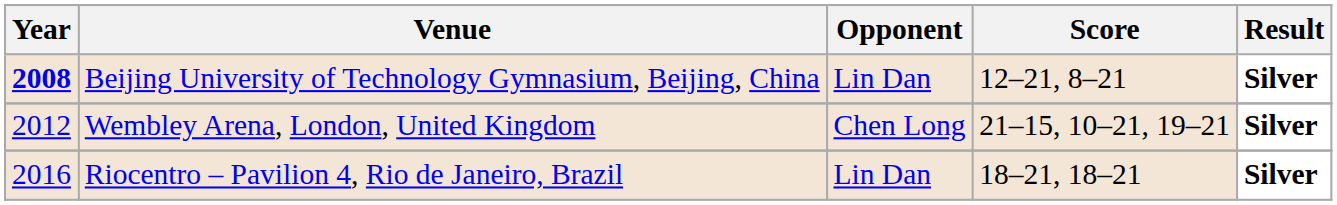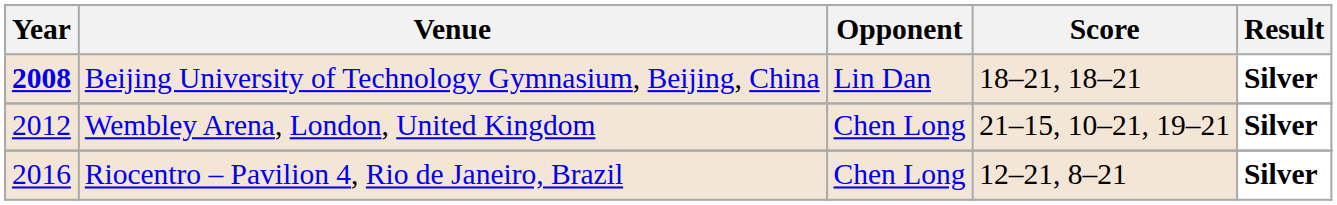 <table class="sortable wikitable"do style="font-size: 90%">
 <tr>
 <th>Year</th>
 <th>Venue</th>
 <th>Opponent</th>
 <th>Score</th>
 <th>Result</th>
 </tr>
 <tr style="background:#F3E6D7">
 <td align="center"><strong><a href='#'>2008</a></strong></td>
 <td align="left"><a href='#'>Beijing University of Technology Gymnasium</a>, <a href='#'>Beijing</a>, <a href='#'>China</a></td>
 <td align="left"> <a href='#'>Lin Dan</a></td>
-<td align="left">12–21, 8–21</td>
+<td align="left">18–21, 18–21</td>
 <td style="text-align:left; background:white"> <strong>Silver</strong></td>
 </tr>
 <tr>
 </tr>
 <tr style="background:#F3E6D7">
 <td align="center"><a href='#'>2012</a></td>
 <td align="left"><a href='#'>Wembley Arena</a>, <a href='#'>London</a>, <a href='#'>United Kingdom</a></td>
 <td align="left"> <a href='#'>Chen Long</a></td>
 <td align="left">21–15, 10–21, 19–21</td>
 <td style="text-align:left; background:white"> <strong>Silver</strong></td>
 </tr>
 <tr>
 </tr>
 <tr style="background:#F3E6D7">
 <td align="center"><a href='#'>2016</a></td>
 <td align="left"><a href='#'>Riocentro – Pavilion 4</a>, <a href='#'>Rio de Janeiro, Brazil</a></td>
-<td align="left"> <a href='#'>Lin Dan</a></td>
-<td align="left">18–21, 18–21</td>
+<td align="left"> <a href='#'>Chen Long</a></td>
+<td align="left">12–21, 8–21</td>
 <td style="text-align:left; background:white"> <strong>Silver</strong></td>
 </tr>
 </table>
